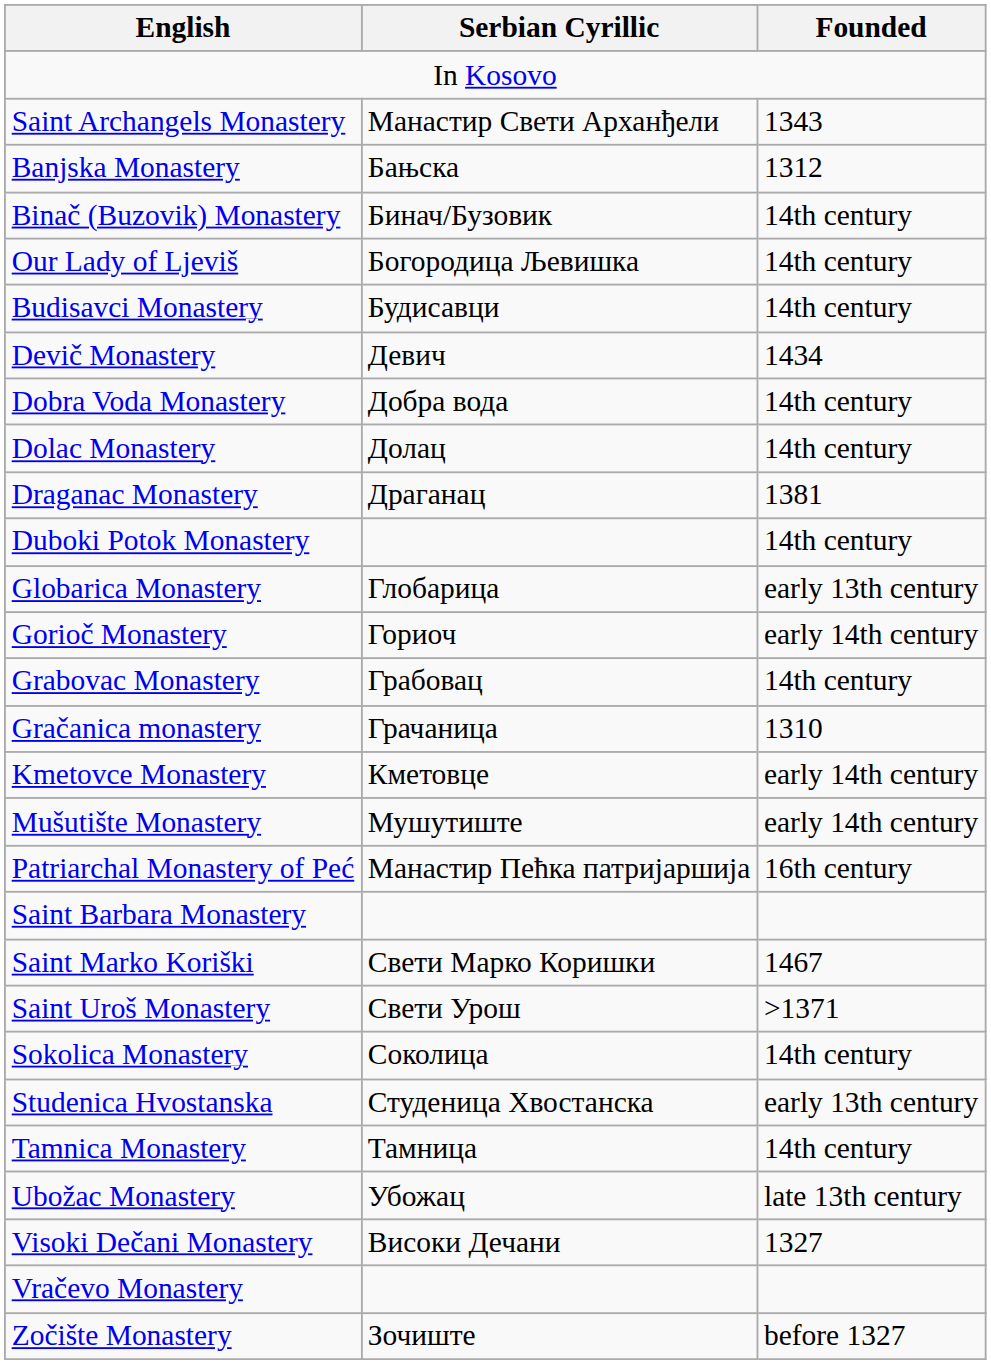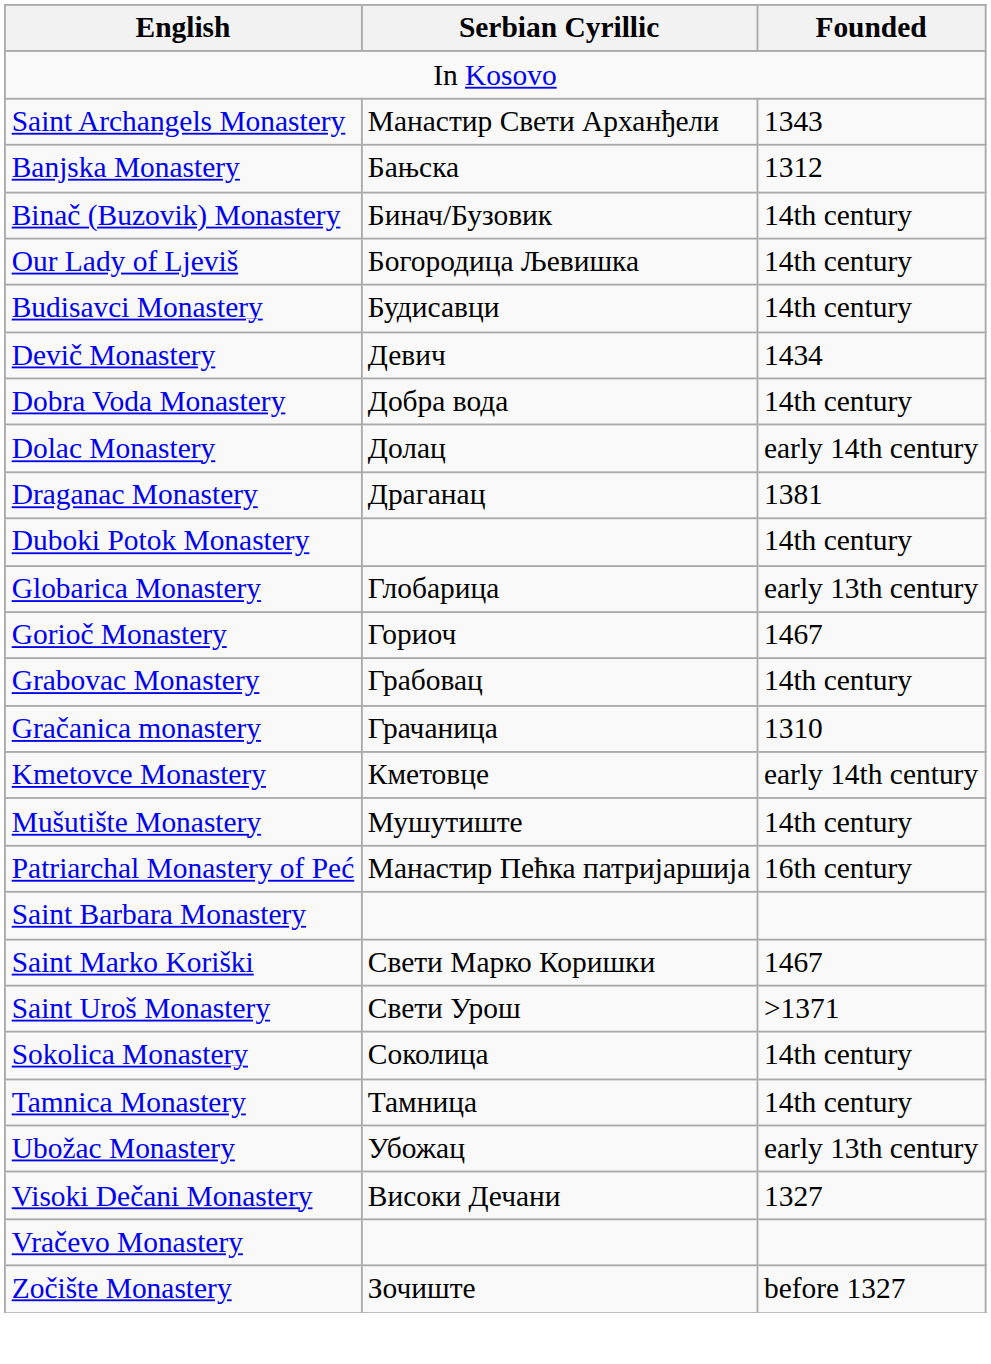 <table class="wikitable">
 <tr>
 <th>English</th>
 <th>Serbian Cyrillic</th>
 <th>Founded</th>
 </tr>
 <tr>
 <td colspan=3 style="text-align:center;">In <a href='#'>Kosovo</a></td>
 </tr>
 <tr>
 <td><a href='#'>Saint Archangels Monastery</a></td>
 <td>Манастир Свети Арханђели</td>
 <td>1343</td>
 </tr>
 <tr>
 <td><a href='#'>Banjska Monastery</a></td>
 <td>Бањска</td>
 <td>1312</td>
 </tr>
 <tr>
 <td><a href='#'>Binač (Buzovik) Monastery</a></td>
 <td>Бинач/Бузовик</td>
 <td>14th century</td>
 </tr>
 <tr>
 <td><a href='#'>Our Lady of Ljeviš</a></td>
 <td>Богородица Љевишка</td>
 <td>14th century</td>
 </tr>
 <tr>
 <td><a href='#'>Budisavci Monastery</a></td>
 <td>Будисавци</td>
 <td>14th century</td>
 </tr>
 <tr>
 <td><a href='#'>Devič Monastery</a></td>
 <td>Девич</td>
 <td>1434</td>
 </tr>
 <tr>
 <td><a href='#'>Dobra Voda Monastery</a></td>
 <td>Добра вода</td>
 <td>14th century</td>
 </tr>
 <tr>
 <td><a href='#'>Dolac Monastery</a></td>
 <td>Долац</td>
-<td>14th century</td>
+<td>early 14th century</td>
 </tr>
 <tr>
 <td><a href='#'>Draganac Monastery</a></td>
 <td>Драганац</td>
 <td>1381</td>
 </tr>
 <tr>
 <td><a href='#'>Duboki Potok Monastery</a></td>
 <td></td>
 <td>14th century</td>
 </tr>
 <tr>
 <td><a href='#'>Globarica Monastery</a></td>
 <td>Глобарица</td>
 <td>early 13th century</td>
 </tr>
 <tr>
 <td><a href='#'>Gorioč Monastery</a></td>
 <td>Гориоч</td>
-<td>early 14th century</td>
+<td>1467</td>
 </tr>
 <tr>
 <td><a href='#'>Grabovac Monastery</a></td>
 <td>Грабовац</td>
 <td>14th century</td>
 </tr>
 <tr>
 <td><a href='#'>Gračanica monastery</a></td>
 <td>Грачаница</td>
 <td>1310</td>
 </tr>
 <tr>
 <td><a href='#'>Kmetovce Monastery</a></td>
 <td>Кметовце</td>
 <td>early 14th century</td>
 </tr>
 <tr>
 <td><a href='#'>Mušutište Monastery</a></td>
 <td>Мушутиште</td>
-<td>early 14th century</td>
+<td>14th century</td>
 </tr>
 <tr>
 <td><a href='#'>Patriarchal Monastery of Peć</a></td>
 <td>Манастир Пећка патријаршија</td>
 <td>16th century</td>
 </tr>
 <tr>
 <td><a href='#'>Saint Barbara Monastery</a></td>
 <td></td>
 <td></td>
 </tr>
 <tr>
 <td><a href='#'>Saint Marko Koriški</a></td>
 <td>Свети Марко Коришки</td>
 <td>1467</td>
 </tr>
 <tr>
 <td><a href='#'>Saint Uroš Monastery</a></td>
 <td>Свети Урош</td>
 <td>>1371</td>
 </tr>
 <tr>
 <td><a href='#'>Sokolica Monastery</a></td>
 <td>Соколица</td>
 <td>14th century</td>
 </tr>
 <tr>
-<td><a href='#'>Studenica Hvostanska</a></td>
-<td>Студеница Хвостанска</td>
-<td>early 13th century</td>
-</tr>
-<tr>
 <td><a href='#'>Tamnica Monastery</a></td>
 <td>Тамница</td>
 <td>14th century</td>
 </tr>
 <tr>
 <td><a href='#'>Ubožac Monastery</a></td>
 <td>Убожац</td>
-<td>late 13th century</td>
+<td>early 13th century</td>
 </tr>
 <tr>
 <td><a href='#'>Visoki Dečani Monastery</a></td>
 <td>Високи Дечани</td>
 <td>1327</td>
 </tr>
 <tr>
 <td><a href='#'>Vračevo Monastery</a></td>
 <td></td>
 <td></td>
 </tr>
 <tr>
 <td><a href='#'>Zočište Monastery</a></td>
 <td>Зочиште</td>
 <td>before 1327</td>
 </tr>
 </table>
